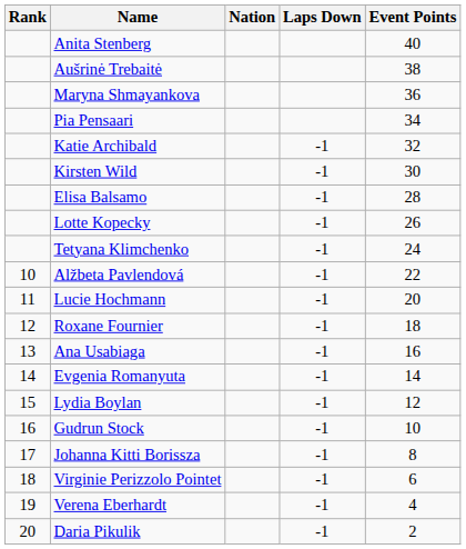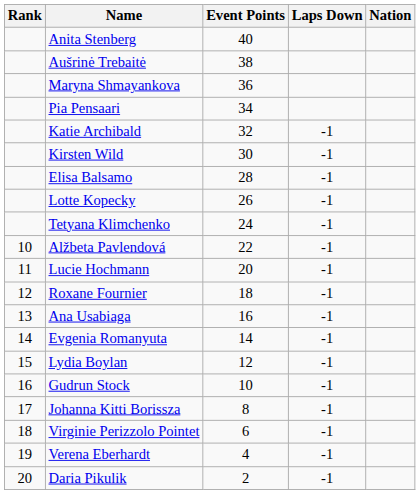 <table class="wikitable sortable" style="text-align:center">
 <tr>
 <th>Rank</th>
 <th>Name</th>
+<th>Event Points</th>
+<th>Laps Down</th>
 <th>Nation</th>
-<th>Laps Down</th>
-<th>Event Points</th>
 </tr>
 <tr>
 <td></td>
 <td align=left><a href='#'>Anita Stenberg</a></td>
+<td>40</td>
+<td></td>
 <td align=left></td>
-<td></td>
-<td>40</td>
 </tr>
 <tr>
 <td></td>
 <td align=left><a href='#'>Aušrinė Trebaitė</a></td>
+<td>38</td>
+<td></td>
 <td align=left></td>
-<td></td>
-<td>38</td>
 </tr>
 <tr>
 <td></td>
 <td align=left><a href='#'>Maryna Shmayankova</a></td>
+<td>36</td>
+<td></td>
 <td align=left></td>
-<td></td>
-<td>36</td>
 </tr>
 <tr>
 <td></td>
 <td align=left><a href='#'>Pia Pensaari</a></td>
+<td>34</td>
+<td></td>
 <td align=left></td>
-<td></td>
-<td>34</td>
 </tr>
 <tr>
 <td></td>
 <td align=left><a href='#'>Katie Archibald</a></td>
+<td>32</td>
+<td>-1</td>
 <td align=left></td>
-<td>-1</td>
-<td>32</td>
 </tr>
 <tr>
 <td></td>
 <td align=left><a href='#'>Kirsten Wild</a></td>
+<td>30</td>
+<td>-1</td>
 <td align=left></td>
-<td>-1</td>
-<td>30</td>
 </tr>
 <tr>
 <td></td>
 <td align=left><a href='#'>Elisa Balsamo</a></td>
+<td>28</td>
+<td>-1</td>
 <td align=left></td>
-<td>-1</td>
-<td>28</td>
 </tr>
 <tr>
 <td></td>
 <td align=left><a href='#'>Lotte Kopecky</a></td>
+<td>26</td>
+<td>-1</td>
 <td align=left></td>
-<td>-1</td>
-<td>26</td>
 </tr>
 <tr>
 <td></td>
 <td align=left><a href='#'>Tetyana Klimchenko</a></td>
+<td>24</td>
+<td>-1</td>
 <td align=left></td>
-<td>-1</td>
-<td>24</td>
 </tr>
 <tr>
 <td>10</td>
 <td align=left><a href='#'>Alžbeta Pavlendová</a></td>
+<td>22</td>
+<td>-1</td>
 <td align=left></td>
-<td>-1</td>
-<td>22</td>
 </tr>
 <tr>
 <td>11</td>
 <td align=left><a href='#'>Lucie Hochmann</a></td>
+<td>20</td>
+<td>-1</td>
 <td align=left></td>
-<td>-1</td>
-<td>20</td>
 </tr>
 <tr>
 <td>12</td>
 <td align=left><a href='#'>Roxane Fournier</a></td>
+<td>18</td>
+<td>-1</td>
 <td align=left></td>
-<td>-1</td>
-<td>18</td>
 </tr>
 <tr>
 <td>13</td>
 <td align=left><a href='#'>Ana Usabiaga</a></td>
+<td>16</td>
+<td>-1</td>
 <td align=left></td>
-<td>-1</td>
-<td>16</td>
 </tr>
 <tr>
 <td>14</td>
 <td align=left><a href='#'>Evgenia Romanyuta</a></td>
+<td>14</td>
+<td>-1</td>
 <td align=left></td>
-<td>-1</td>
-<td>14</td>
 </tr>
 <tr>
 <td>15</td>
 <td align=left><a href='#'>Lydia Boylan</a></td>
+<td>12</td>
+<td>-1</td>
 <td align=left></td>
-<td>-1</td>
-<td>12</td>
 </tr>
 <tr>
 <td>16</td>
 <td align=left><a href='#'>Gudrun Stock</a></td>
+<td>10</td>
+<td>-1</td>
 <td align=left></td>
-<td>-1</td>
-<td>10</td>
 </tr>
 <tr>
 <td>17</td>
 <td align=left><a href='#'>Johanna Kitti Borissza</a></td>
+<td>8</td>
+<td>-1</td>
 <td align=left></td>
-<td>-1</td>
-<td>8</td>
 </tr>
 <tr>
 <td>18</td>
 <td align=left><a href='#'>Virginie Perizzolo Pointet</a></td>
+<td>6</td>
+<td>-1</td>
 <td align=left></td>
-<td>-1</td>
-<td>6</td>
 </tr>
 <tr>
 <td>19</td>
 <td align=left><a href='#'>Verena Eberhardt</a></td>
+<td>4</td>
+<td>-1</td>
 <td align=left></td>
-<td>-1</td>
-<td>4</td>
 </tr>
 <tr>
 <td>20</td>
 <td align=left><a href='#'>Daria Pikulik</a></td>
+<td>2</td>
+<td>-1</td>
 <td align=left></td>
-<td>-1</td>
-<td>2</td>
 </tr>
 </table>
